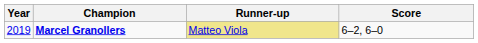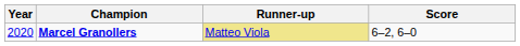 <table class="wikitable" style="font-size:90%">
 <tr>
 <th>Year</th>
 <th width="200">Champion</th>
 <th width="200">Runner-up</th>
 <th width="175">Score</th>
 </tr>
 <tr>
-<td><a href='#'>2019</a></td>
+<td><a href='#'>2020</a></td>
 <td> <strong><a href='#'>Marcel Granollers</a></strong></td>
 <td style="background: khaki;"> <a href='#'>Matteo Viola</a></td>
 <td>6–2, 6–0</td>
 </tr>
 </table>
